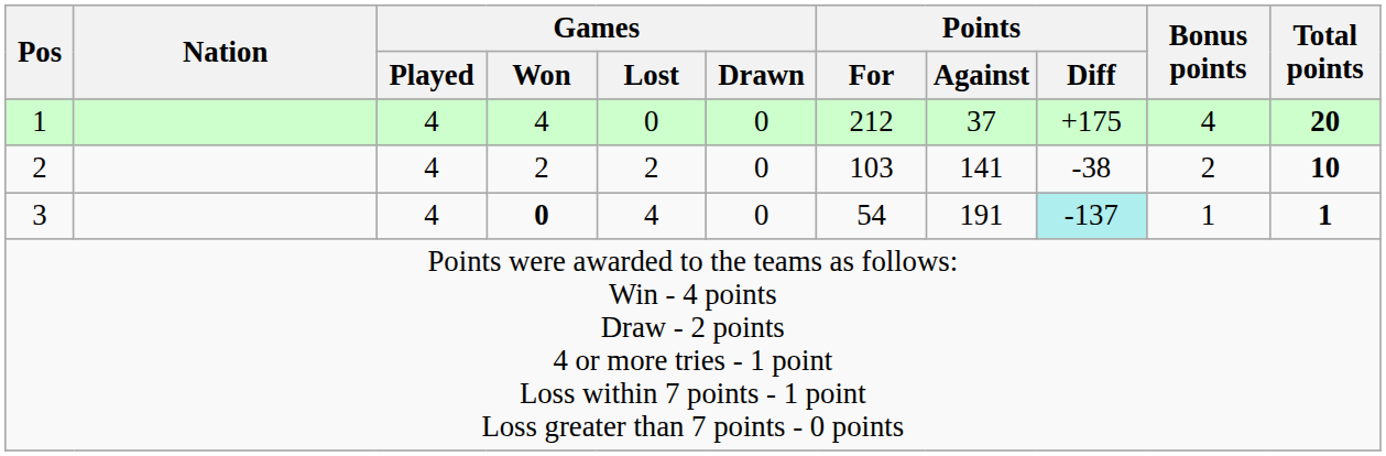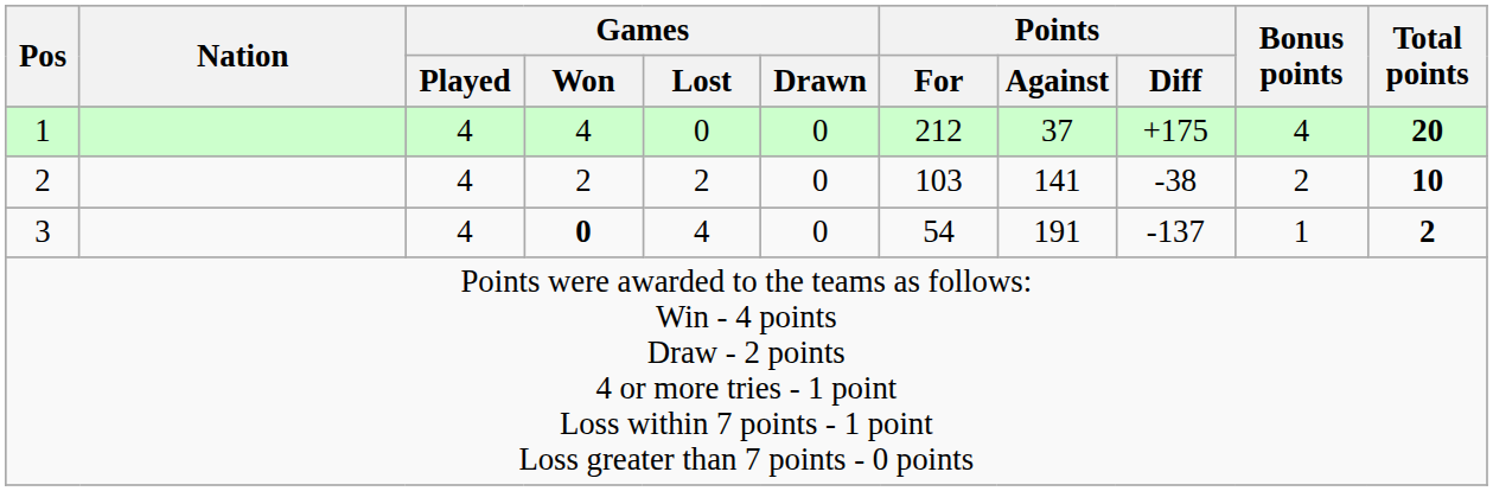 <table class="wikitable" style="text-align:center">
 <tr>
 <th rowspan="2" style="width:5%;">Pos</th>
 <th rowspan="2" style="width:22%;">Nation</th>
 <th colspan="4" style="width:32%;">Games</th>
 <th colspan="3" style="width:32%;">Points</th>
 <th rowspan="2" style="width:9%;">Bonus<br>points</th>
 <th rowspan="2" style="width:9%;">Total<br>points</th>
 </tr>
 <tr>
 <th style="width:8%;">Played</th>
 <th style="width:8%;">Won</th>
 <th style="width:8%;">Lost</th>
 <th style="width:8%;">Drawn</th>
 <th style="width:8%;">For</th>
 <th style="width:8%;">Against</th>
 <th style="width:8%;">Diff</th>
 </tr>
 <tr bgcolor="#ccffcc">
 <td>1</td>
 <td align="left"></td>
 <td>4</td>
 <td>4</td>
 <td>0</td>
 <td>0</td>
 <td>212</td>
 <td>37</td>
 <td>+175</td>
 <td>4</td>
 <td><strong>20</strong></td>
 </tr>
 <tr>
 <td>2</td>
 <td align="left"></td>
 <td>4</td>
 <td>2</td>
 <td>2</td>
 <td>0</td>
 <td>103</td>
 <td>141</td>
 <td>-38</td>
 <td>2</td>
 <td><strong>10</strong></td>
 </tr>
 <tr>
 <td>3</td>
 <td align="left"></td>
 <td>4</td>
 <td><strong>0</strong></td>
 <td>4</td>
 <td>0</td>
 <td>54</td>
 <td>191</td>
-<td style="background: paleturquoise;">-137</td>
+<td>-137</td>
 <td>1</td>
-<td><strong>1</strong></td>
+<td><strong>2</strong></td>
 </tr>
 <tr>
 <td colspan="100%" style="text-align:center;">Points were awarded to the teams as follows:<br>Win - 4 points<br>Draw - 2 points<br> 4 or more tries - 1 point<br> Loss within 7 points - 1 point<br>Loss greater than 7 points - 0 points</td>
 </tr>
 </table>
